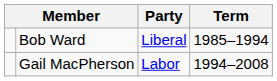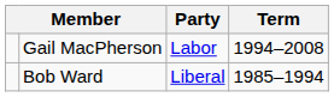 <table class="wikitable">
 <tr>
 <th colspan="2">Member</th>
 <th>Party</th>
 <th>Term</th>
 </tr>
 <tr>
 <td> </td>
+<td>Gail MacPherson</td>
+<td><a href='#'>Labor</a></td>
+<td>1994–2008</td>
+</tr>
+<tr>
+<td> </td>
 <td>Bob Ward</td>
 <td><a href='#'>Liberal</a></td>
 <td>1985–1994</td>
 </tr>
-<tr>
-<td> </td>
-<td>Gail MacPherson</td>
-<td><a href='#'>Labor</a></td>
-<td>1994–2008</td>
-</tr>
 </table>
